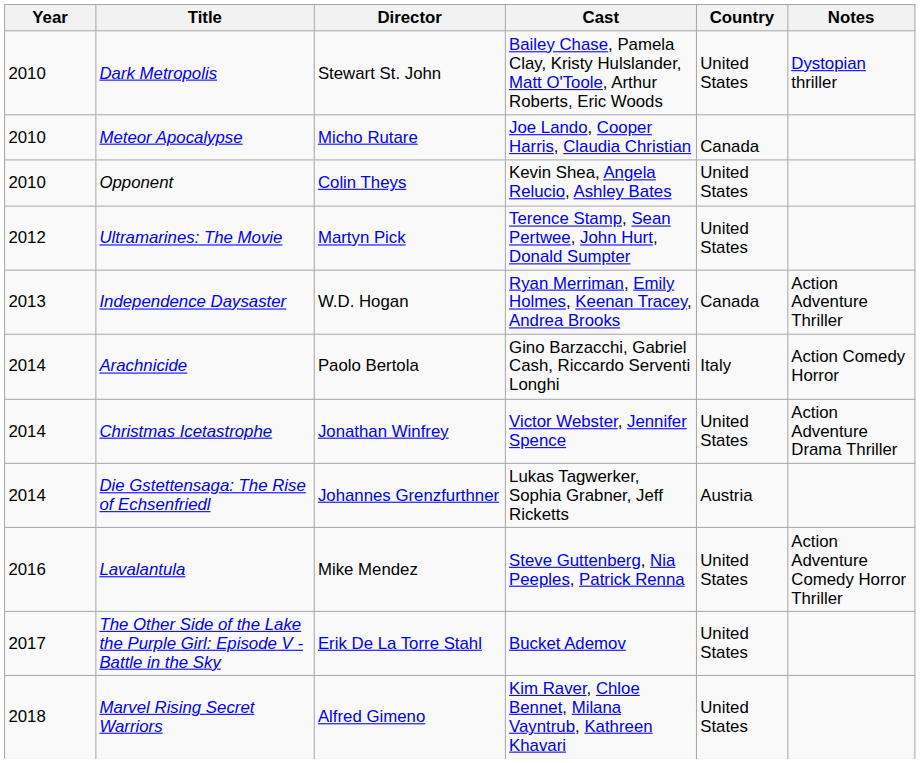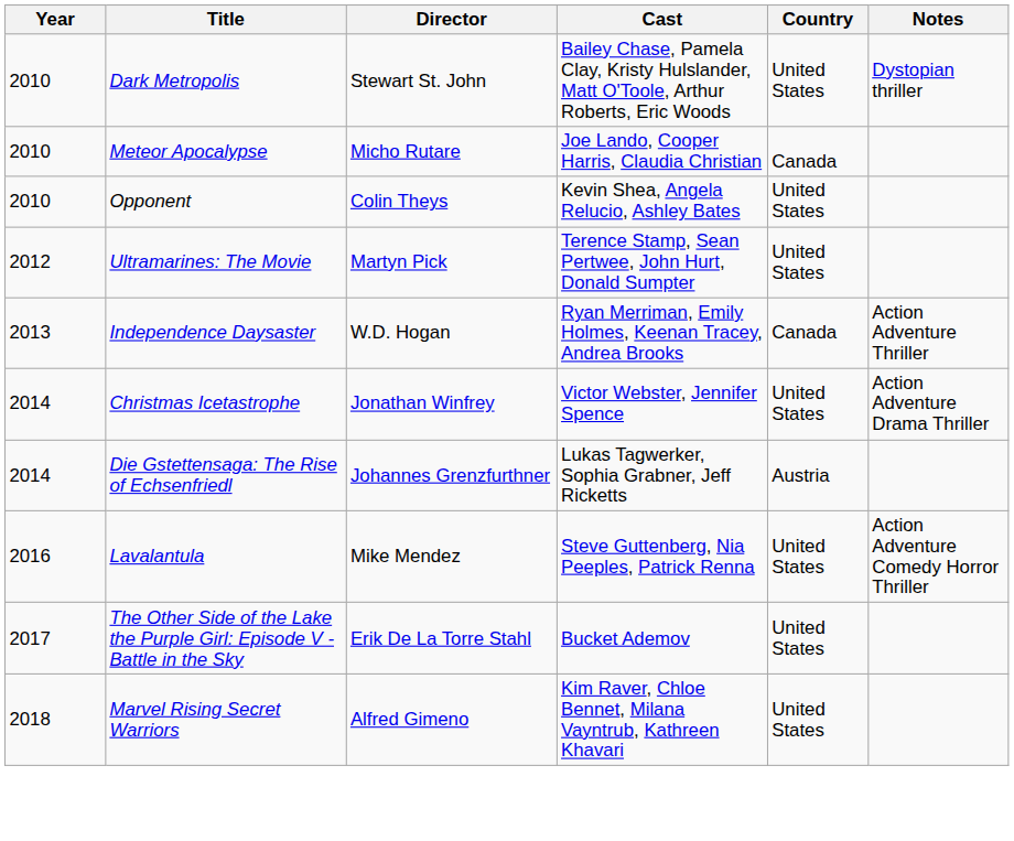 <table class="wikitable">
 <tr>
 <th style="width: 10%;">Year</th>
 <th style="width: 24%;">Title</th>
 <th style="width: 21%;">Director</th>
 <th style="width: 21%;">Cast</th>
 <th style="width: 10%;">Country</th>
 <th style="width: 14%;">Notes</th>
 </tr>
 <tr>
 <td>2010</td>
 <td><em><a href='#'>Dark Metropolis</a></em></td>
 <td>Stewart St. John</td>
 <td><a href='#'>Bailey Chase</a>, Pamela Clay, Kristy Hulslander, <a href='#'>Matt O'Toole</a>, Arthur Roberts, Eric Woods</td>
 <td>United States</td>
 <td><a href='#'>Dystopian</a> thriller</td>
 </tr>
 <tr>
 <td>2010</td>
 <td><em><a href='#'>Meteor Apocalypse</a></em></td>
 <td><a href='#'>Micho Rutare</a></td>
 <td><a href='#'>Joe Lando</a>, <a href='#'>Cooper Harris</a>, <a href='#'>Claudia Christian</a></td>
 <td><br>Canada</td>
 <td></td>
 </tr>
 <tr>
 <td>2010</td>
 <td><em>Opponent</em></td>
 <td><a href='#'>Colin Theys</a></td>
 <td>Kevin Shea, <a href='#'>Angela Relucio</a>, <a href='#'>Ashley Bates</a></td>
 <td>United States</td>
 <td></td>
 </tr>
 <tr>
 <td>2012</td>
 <td><em><a href='#'>Ultramarines: The Movie</a></em></td>
 <td><a href='#'>Martyn Pick</a></td>
 <td><a href='#'>Terence Stamp</a>, <a href='#'>Sean Pertwee</a>, <a href='#'>John Hurt</a>, <a href='#'>Donald Sumpter</a></td>
 <td>United States</td>
 <td></td>
 </tr>
 <tr>
 <td>2013</td>
 <td><em><a href='#'>Independence Daysaster</a></em></td>
 <td>W.D. Hogan</td>
 <td><a href='#'>Ryan Merriman</a>, <a href='#'>Emily Holmes</a>, <a href='#'>Keenan Tracey</a>, <a href='#'>Andrea Brooks</a></td>
 <td>Canada</td>
 <td>Action Adventure Thriller</td>
 </tr>
 <tr>
 <td>2014</td>
-<td><em><a href='#'>Arachnicide</a></em></td>
-<td>Paolo Bertola</td>
-<td>Gino Barzacchi, Gabriel Cash, Riccardo Serventi Longhi</td>
-<td>Italy</td>
-<td>Action Comedy Horror</td>
-</tr>
-<tr>
-<td>2014</td>
 <td><em><a href='#'>Christmas Icetastrophe</a></em></td>
 <td><a href='#'>Jonathan Winfrey</a></td>
 <td><a href='#'>Victor Webster</a>, <a href='#'>Jennifer Spence</a></td>
 <td>United States</td>
 <td>Action Adventure Drama Thriller</td>
 </tr>
 <tr>
 <td>2014</td>
 <td><em><a href='#'>Die Gstettensaga: The Rise of Echsenfriedl</a></em></td>
 <td><a href='#'>Johannes Grenzfurthner</a></td>
 <td>Lukas Tagwerker, Sophia Grabner, Jeff Ricketts</td>
 <td>Austria</td>
 <td></td>
 </tr>
 <tr>
 <td>2016</td>
 <td><em><a href='#'>Lavalantula</a></em></td>
 <td>Mike Mendez</td>
 <td><a href='#'>Steve Guttenberg</a>, <a href='#'>Nia Peeples</a>, <a href='#'>Patrick Renna</a></td>
 <td>United States</td>
 <td>Action Adventure Comedy Horror Thriller</td>
 </tr>
 <tr>
 <td>2017</td>
 <td><em><a href='#'>The Other Side of the Lake the Purple Girl: Episode V - Battle in the Sky</a></em></td>
 <td><a href='#'>Erik De La Torre Stahl</a></td>
 <td><a href='#'>Bucket Ademov</a></td>
 <td>United States</td>
 <td></td>
 </tr>
 <tr>
 <td>2018</td>
 <td><em><a href='#'>Marvel Rising Secret Warriors</a></em></td>
 <td><a href='#'>Alfred Gimeno</a></td>
 <td><a href='#'>Kim Raver</a>, <a href='#'>Chloe Bennet</a>, <a href='#'>Milana Vayntrub</a>, <a href='#'>Kathreen Khavari</a></td>
 <td>United States</td>
 <td></td>
 </tr>
 </table>
